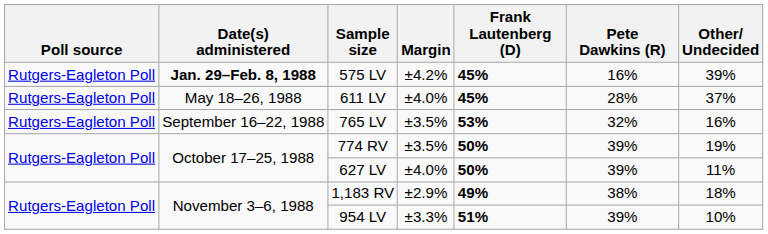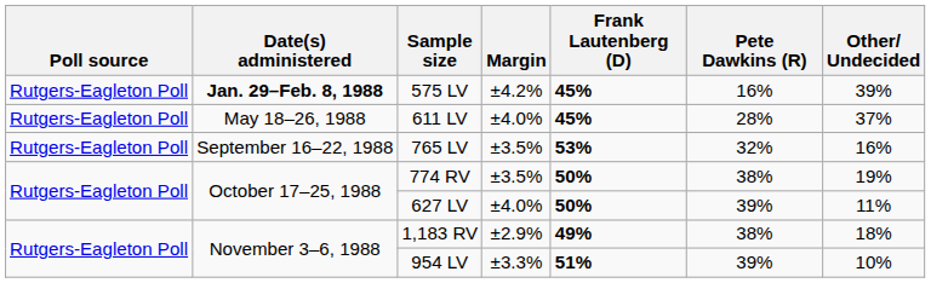 <table class="wikitable" style="font-size:90%">
 <tr valign=bottom>
 <th>Poll source</th>
 <th>Date(s)<br>administered</th>
 <th>Sample<br>size</th>
 <th>Margin<br></th>
 <th style="width:100px;">Frank<br>Lautenberg (D)</th>
 <th style="width:100px;">Pete<br>Dawkins (R)</th>
 <th>Other/<br>Undecided</th>
 </tr>
 <tr>
 <td><a href='#'>Rutgers-Eagleton Poll</a></td>
 <td align=center><strong>Jan. 29–Feb. 8, 1988</strong></td>
 <td align=center>575 LV</td>
 <td align=center>±4.2%</td>
 <td><strong>45%</strong></td>
 <td align=center>16%</td>
 <td align=center>39%</td>
 </tr>
 <tr>
 <td><a href='#'>Rutgers-Eagleton Poll</a></td>
 <td align=center>May 18–26, 1988</td>
 <td align=center>611 LV</td>
 <td align=center>±4.0%</td>
 <td><strong>45%</strong></td>
 <td align=center>28%</td>
 <td align=center>37%</td>
 </tr>
 <tr>
 <td><a href='#'>Rutgers-Eagleton Poll</a></td>
 <td align=center>September 16–22, 1988</td>
 <td align=center>765 LV</td>
 <td align=center>±3.5%</td>
 <td><strong>53%</strong></td>
 <td align=center>32%</td>
 <td align=center>16%</td>
 </tr>
 <tr>
 <td rowspan="2"><a href='#'>Rutgers-Eagleton Poll</a></td>
 <td align=center rowspan="2">October 17–25, 1988</td>
 <td align=center>774 RV</td>
 <td align=center>±3.5%</td>
 <td><strong>50%</strong></td>
-<td align=center>39%</td>
+<td align=center>38%</td>
 <td align=center>19%</td>
 </tr>
 <tr>
 <td align=center>627 LV</td>
 <td align=center>±4.0%</td>
 <td><strong>50%</strong></td>
 <td align=center>39%</td>
 <td align=center>11%</td>
 </tr>
 <tr>
 <td rowspan="2"><a href='#'>Rutgers-Eagleton Poll</a></td>
 <td align=center rowspan="2">November 3–6, 1988</td>
 <td align=center>1,183 RV</td>
 <td align=center>±2.9%</td>
 <td><strong>49%</strong></td>
 <td align=center>38%</td>
 <td align=center>18%</td>
 </tr>
 <tr>
 <td align=center>954 LV</td>
 <td align=center>±3.3%</td>
 <td><strong>51%</strong></td>
 <td align=center>39%</td>
 <td align=center>10%</td>
 </tr>
 </table>
